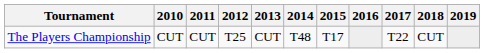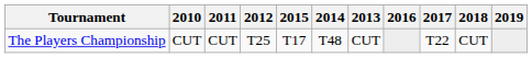 <table class="wikitable" style="font-size:95%;text-align:center;">
 <tr>
 <th>Tournament</th>
 <th>2010</th>
 <th>2011</th>
 <th>2012</th>
+<th>2015</th>
+<th>2014</th>
 <th>2013</th>
-<th>2014</th>
-<th>2015</th>
 <th>2016</th>
 <th>2017</th>
 <th>2018</th>
 <th>2019</th>
 </tr>
 <tr>
 <td align=left><a href='#'>The Players Championship</a></td>
 <td>CUT</td>
 <td>CUT</td>
 <td>T25</td>
+<td>T17</td>
+<td>T48</td>
 <td>CUT</td>
-<td>T48</td>
-<td>T17</td>
 <td style="background:#eeeeee;"></td>
 <td>T22</td>
 <td>CUT</td>
 <td style="background:#eeeeee;"></td>
 </tr>
 </table>
